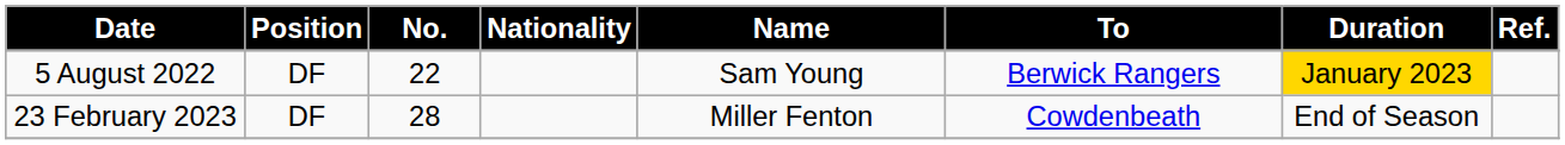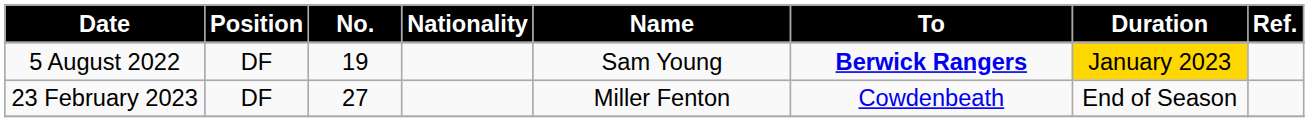 <table class="wikitable"  style="text-align:center; font-size:90%; ">
 <tr>
 <th style="background:#000000; color:white; width:115px;">Date</th>
 <th style="background:#000000; color:white; width:50px;">Position</th>
 <th style="background:#000000; color:white; width:50px;">No.</th>
 <th style="background:#000000; color:white; width:50px;">Nationality</th>
 <th style="background:#000000; color:white; width:150px;">Name</th>
 <th style="background:#000000; color:white; width:165px;">To</th>
 <th style="background:#000000; color:white; width:100px;">Duration</th>
 <th style="background:#000000; color:white; width:25px;">Ref.</th>
 </tr>
 <tr>
 </tr>
 <tr>
 <td>5 August 2022</td>
 <td>DF</td>
-<td>22</td>
+<td>19</td>
 <td></td>
 <td>Sam Young</td>
-<td><a href='#'>Berwick Rangers</a></td>
+<td><strong><a href='#'>Berwick Rangers</a></strong></td>
 <td style="background: gold;">January 2023</td>
 <td></td>
 </tr>
 <tr>
 <td>23 February 2023</td>
 <td>DF</td>
-<td>28</td>
+<td>27</td>
 <td></td>
 <td>Miller Fenton</td>
 <td><a href='#'>Cowdenbeath</a></td>
 <td>End of Season</td>
 <td></td>
 </tr>
 <tr>
 </tr>
 </table>
